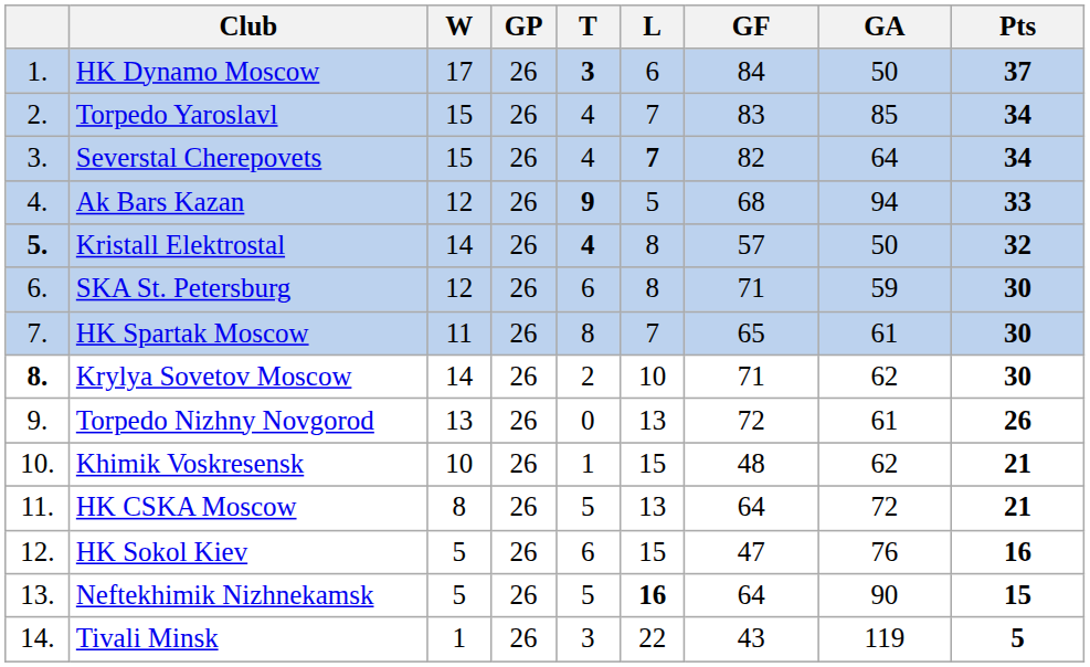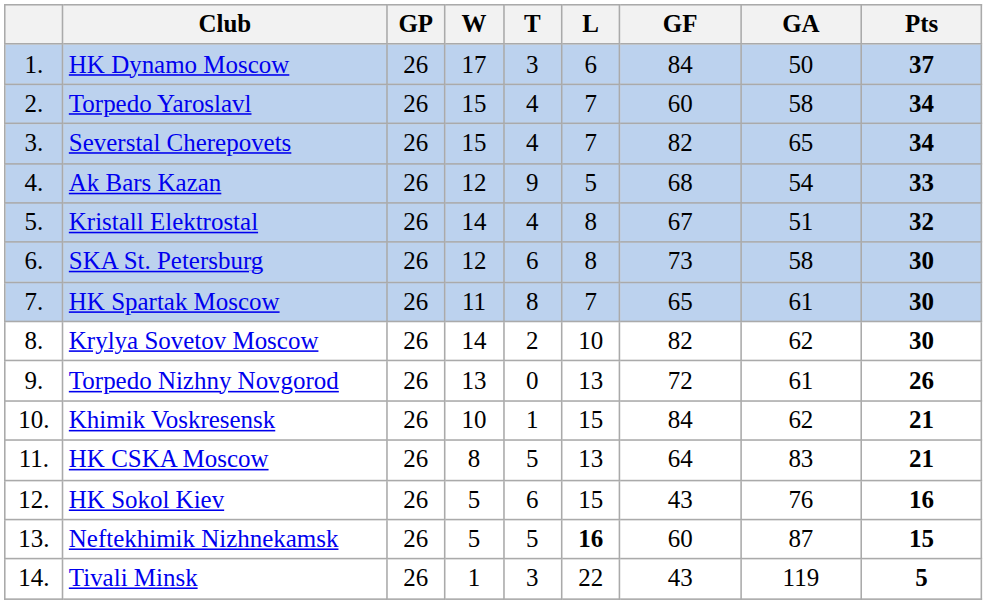 <table class="wikitable">
 <tr>
 <th width="30"></th>
 <th width="200">Club</th>
+<th width="30">GP</th>
 <th width="30">W</th>
-<th width="30">GP</th>
 <th width="30">T</th>
 <th width="30">L</th>
 <th width="70">GF</th>
 <th width="70">GA</th>
 <th width="70">Pts</th>
 </tr>
 <tr bgcolor="#BCD2EE" align="center">
 <td>1.</td>
 <td align="left"><a href='#'>HK Dynamo Moscow</a></td>
+<td>26</td>
 <td>17</td>
-<td>26</td>
-<td><strong>3</strong></td>
+<td>3</td>
 <td>6</td>
 <td>84</td>
 <td>50</td>
 <td><strong>37</strong></td>
 </tr>
 <tr bgcolor="#BCD2EE" align="center">
 <td>2.</td>
 <td align="left"><a href='#'>Torpedo Yaroslavl</a></td>
+<td>26</td>
 <td>15</td>
-<td>26</td>
 <td>4</td>
 <td>7</td>
-<td>83</td>
-<td>85</td>
+<td>60</td>
+<td>58</td>
 <td><strong>34</strong></td>
 </tr>
 <tr bgcolor="#BCD2EE" align="center">
 <td>3.</td>
 <td align="left"><a href='#'>Severstal Cherepovets</a></td>
+<td>26</td>
 <td>15</td>
-<td>26</td>
 <td>4</td>
-<td><strong>7</strong></td>
+<td>7</td>
 <td>82</td>
-<td>64</td>
+<td>65</td>
 <td><strong>34</strong></td>
 </tr>
 <tr bgcolor="#BCD2EE" align="center">
 <td>4.</td>
 <td align="left"><a href='#'>Ak Bars Kazan</a></td>
+<td>26</td>
 <td>12</td>
-<td>26</td>
-<td><strong>9</strong></td>
+<td>9</td>
 <td>5</td>
 <td>68</td>
-<td>94</td>
+<td>54</td>
 <td><strong>33</strong></td>
 </tr>
 <tr bgcolor="#BCD2EE" align="center">
-<td><strong>5.</strong></td>
+<td>5.</td>
 <td align="left"><a href='#'>Kristall Elektrostal</a></td>
+<td>26</td>
 <td>14</td>
-<td>26</td>
-<td><strong>4</strong></td>
+<td>4</td>
 <td>8</td>
-<td>57</td>
-<td>50</td>
+<td>67</td>
+<td>51</td>
 <td><strong>32</strong></td>
 </tr>
 <tr bgcolor="#BCD2EE" align="center">
 <td>6.</td>
 <td align="left"><a href='#'>SKA St. Petersburg</a></td>
+<td>26</td>
 <td>12</td>
-<td>26</td>
 <td>6</td>
 <td>8</td>
-<td>71</td>
-<td>59</td>
+<td>73</td>
+<td>58</td>
 <td><strong>30</strong></td>
 </tr>
 <tr bgcolor="#BCD2EE" align="center">
 <td>7.</td>
 <td align="left"><a href='#'>HK Spartak Moscow</a></td>
+<td>26</td>
 <td>11</td>
-<td>26</td>
 <td>8</td>
 <td>7</td>
 <td>65</td>
 <td>61</td>
 <td><strong>30</strong></td>
 </tr>
 <tr bgcolor="#FFFFFF" align="center">
-<td><strong>8.</strong></td>
+<td>8.</td>
 <td align="left"><a href='#'>Krylya Sovetov Moscow</a></td>
+<td>26</td>
 <td>14</td>
-<td>26</td>
 <td>2</td>
 <td>10</td>
-<td>71</td>
+<td>82</td>
 <td>62</td>
 <td><strong>30</strong></td>
 </tr>
 <tr bgcolor="#FFFFFF" align="center">
 <td>9.</td>
 <td align="left"><a href='#'>Torpedo Nizhny Novgorod</a></td>
+<td>26</td>
 <td>13</td>
-<td>26</td>
 <td>0</td>
 <td>13</td>
 <td>72</td>
 <td>61</td>
 <td><strong>26</strong></td>
 </tr>
 <tr bgcolor="#FFFFFF" align="center">
 <td>10.</td>
 <td align="left"><a href='#'>Khimik Voskresensk</a></td>
+<td>26</td>
 <td>10</td>
-<td>26</td>
 <td>1</td>
 <td>15</td>
-<td>48</td>
+<td>84</td>
 <td>62</td>
 <td><strong>21</strong></td>
 </tr>
 <tr bgcolor="#FFFFFF" align="center">
 <td>11.</td>
 <td align="left"><a href='#'>HK CSKA Moscow</a></td>
+<td>26</td>
 <td>8</td>
-<td>26</td>
 <td>5</td>
 <td>13</td>
 <td>64</td>
-<td>72</td>
+<td>83</td>
 <td><strong>21</strong></td>
 </tr>
 <tr bgcolor="#FFFFFF" align="center">
 <td>12.</td>
 <td align="left"><a href='#'>HK Sokol Kiev</a></td>
+<td>26</td>
 <td>5</td>
-<td>26</td>
 <td>6</td>
 <td>15</td>
-<td>47</td>
+<td>43</td>
 <td>76</td>
 <td><strong>16</strong></td>
 </tr>
 <tr bgcolor="#FFFFFF" align="center">
 <td>13.</td>
 <td align="left"><a href='#'>Neftekhimik Nizhnekamsk</a></td>
-<td>5</td>
 <td>26</td>
 <td>5</td>
+<td>5</td>
 <td><strong>16</strong></td>
-<td>64</td>
-<td>90</td>
+<td>60</td>
+<td>87</td>
 <td><strong>15</strong></td>
 </tr>
 <tr bgcolor="#FFFFFF" align="center">
 <td>14.</td>
 <td align="left"><a href='#'>Tivali Minsk</a></td>
+<td>26</td>
 <td>1</td>
-<td>26</td>
 <td>3</td>
 <td>22</td>
 <td>43</td>
 <td>119</td>
 <td><strong>5</strong></td>
 </tr>
 </table>
